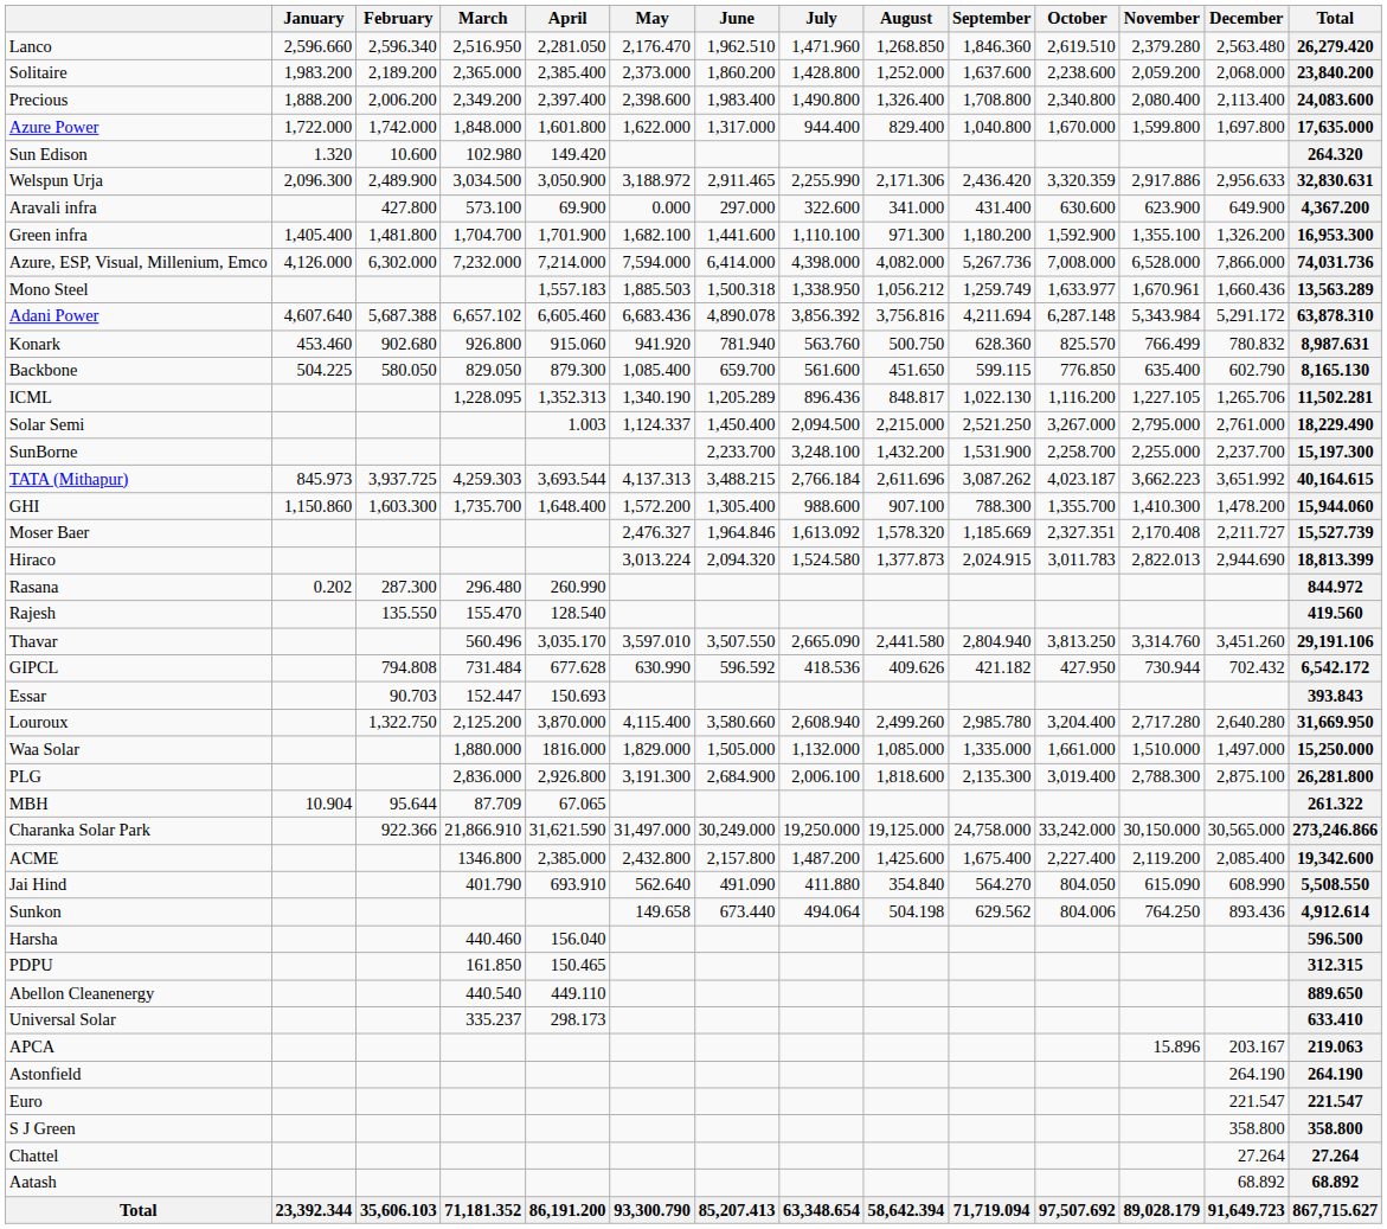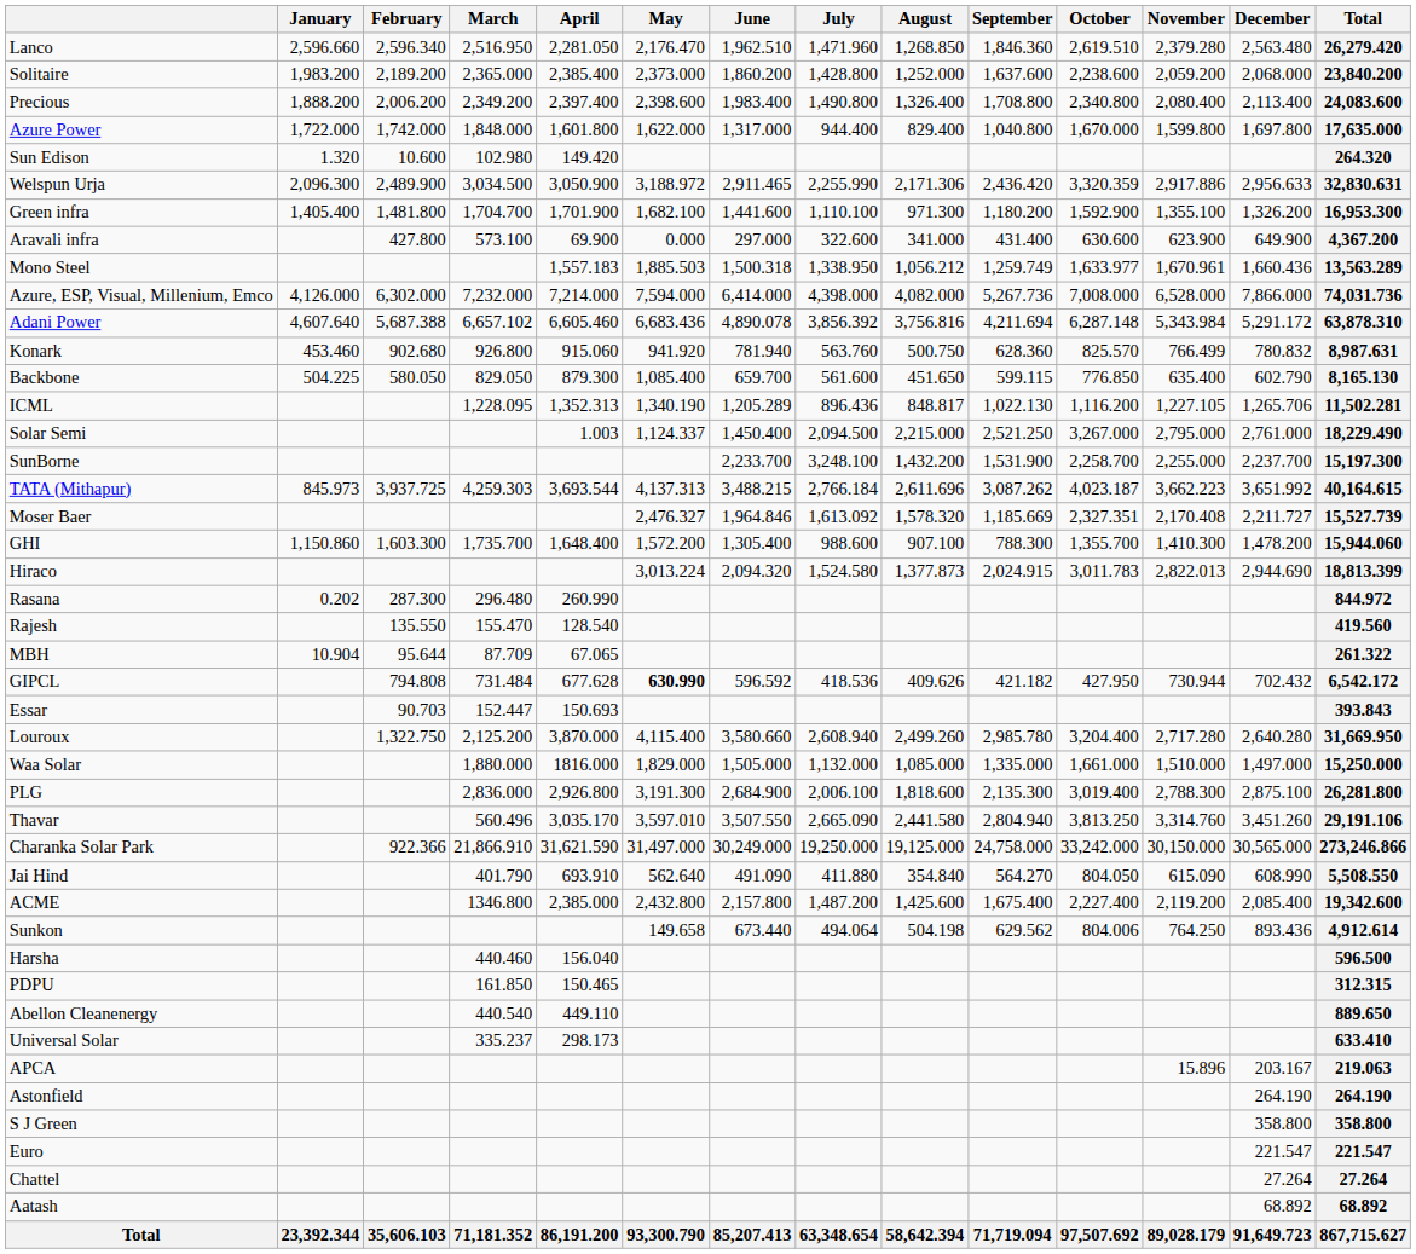 <table class="wikitable collapsible collapsed" style="text-align:right">
 <tr>
 <th></th>
 <th>January</th>
 <th>February</th>
 <th>March</th>
 <th>April</th>
 <th>May</th>
 <th>June</th>
 <th>July</th>
 <th>August</th>
 <th>September</th>
 <th>October</th>
 <th>November</th>
 <th>December</th>
 <th>Total</th>
 </tr>
 <tr>
 <td align=left>Lanco</td>
 <td>2,596.660</td>
 <td>2,596.340</td>
 <td>2,516.950</td>
 <td>2,281.050</td>
 <td>2,176.470</td>
 <td>1,962.510</td>
 <td>1,471.960</td>
 <td>1,268.850</td>
 <td>1,846.360</td>
 <td>2,619.510</td>
 <td>2,379.280</td>
 <td>2,563.480</td>
 <th>26,279.420</th>
 </tr>
 <tr>
 <td align=left>Solitaire</td>
 <td>1,983.200</td>
 <td>2,189.200</td>
 <td>2,365.000</td>
 <td>2,385.400</td>
 <td>2,373.000</td>
 <td>1,860.200</td>
 <td>1,428.800</td>
 <td>1,252.000</td>
 <td>1,637.600</td>
 <td>2,238.600</td>
 <td>2,059.200</td>
 <td>2,068.000</td>
 <th>23,840.200</th>
 </tr>
 <tr>
 <td align=left>Precious</td>
 <td>1,888.200</td>
 <td>2,006.200</td>
 <td>2,349.200</td>
 <td>2,397.400</td>
 <td>2,398.600</td>
 <td>1,983.400</td>
 <td>1,490.800</td>
 <td>1,326.400</td>
 <td>1,708.800</td>
 <td>2,340.800</td>
 <td>2,080.400</td>
 <td>2,113.400</td>
 <th>24,083.600</th>
 </tr>
 <tr>
 <td align=left><a href='#'>Azure Power</a></td>
 <td>1,722.000</td>
 <td>1,742.000</td>
 <td>1,848.000</td>
 <td>1,601.800</td>
 <td>1,622.000</td>
 <td>1,317.000</td>
 <td>944.400</td>
 <td>829.400</td>
 <td>1,040.800</td>
 <td>1,670.000</td>
 <td>1,599.800</td>
 <td>1,697.800</td>
 <th>17,635.000</th>
 </tr>
 <tr>
 <td align=left>Sun Edison</td>
 <td>1.320</td>
 <td>10.600</td>
 <td>102.980</td>
 <td>149.420</td>
 <td></td>
 <td></td>
 <td></td>
 <td></td>
 <td></td>
 <td></td>
 <td></td>
 <td></td>
 <th>264.320</th>
 </tr>
 <tr>
 <td align=left>Welspun Urja</td>
 <td>2,096.300</td>
 <td>2,489.900</td>
 <td>3,034.500</td>
 <td>3,050.900</td>
 <td>3,188.972</td>
 <td>2,911.465</td>
 <td>2,255.990</td>
 <td>2,171.306</td>
 <td>2,436.420</td>
 <td>3,320.359</td>
 <td>2,917.886</td>
 <td>2,956.633</td>
 <th>32,830.631</th>
 </tr>
 <tr>
+<td align=left>Green infra</td>
+<td>1,405.400</td>
+<td>1,481.800</td>
+<td>1,704.700</td>
+<td>1,701.900</td>
+<td>1,682.100</td>
+<td>1,441.600</td>
+<td>1,110.100</td>
+<td>971.300</td>
+<td>1,180.200</td>
+<td>1,592.900</td>
+<td>1,355.100</td>
+<td>1,326.200</td>
+<th>16,953.300</th>
+</tr>
+<tr>
 <td align=left>Aravali infra</td>
 <td></td>
 <td>427.800</td>
 <td>573.100</td>
 <td>69.900</td>
 <td>0.000</td>
 <td>297.000</td>
 <td>322.600</td>
 <td>341.000</td>
 <td>431.400</td>
 <td>630.600</td>
 <td>623.900</td>
 <td>649.900</td>
 <th>4,367.200</th>
 </tr>
 <tr>
-<td align=left>Green infra</td>
-<td>1,405.400</td>
-<td>1,481.800</td>
-<td>1,704.700</td>
-<td>1,701.900</td>
-<td>1,682.100</td>
-<td>1,441.600</td>
-<td>1,110.100</td>
-<td>971.300</td>
-<td>1,180.200</td>
-<td>1,592.900</td>
-<td>1,355.100</td>
-<td>1,326.200</td>
-<th>16,953.300</th>
+<td align=left>Mono Steel</td>
+<td></td>
+<td></td>
+<td></td>
+<td>1,557.183</td>
+<td>1,885.503</td>
+<td>1,500.318</td>
+<td>1,338.950</td>
+<td>1,056.212</td>
+<td>1,259.749</td>
+<td>1,633.977</td>
+<td>1,670.961</td>
+<td>1,660.436</td>
+<th>13,563.289</th>
 </tr>
 <tr>
 <td align=left>Azure, ESP, Visual, Millenium, Emco</td>
 <td>4,126.000</td>
 <td>6,302.000</td>
 <td>7,232.000</td>
 <td>7,214.000</td>
 <td>7,594.000</td>
 <td>6,414.000</td>
 <td>4,398.000</td>
 <td>4,082.000</td>
 <td>5,267.736</td>
 <td>7,008.000</td>
 <td>6,528.000</td>
 <td>7,866.000</td>
 <th>74,031.736</th>
-</tr>
-<tr>
-<td align=left>Mono Steel</td>
-<td></td>
-<td></td>
-<td></td>
-<td>1,557.183</td>
-<td>1,885.503</td>
-<td>1,500.318</td>
-<td>1,338.950</td>
-<td>1,056.212</td>
-<td>1,259.749</td>
-<td>1,633.977</td>
-<td>1,670.961</td>
-<td>1,660.436</td>
-<th>13,563.289</th>
 </tr>
 <tr>
 <td align=left><a href='#'>Adani Power</a></td>
 <td>4,607.640</td>
 <td>5,687.388</td>
 <td>6,657.102</td>
 <td>6,605.460</td>
 <td>6,683.436</td>
 <td>4,890.078</td>
 <td>3,856.392</td>
 <td>3,756.816</td>
 <td>4,211.694</td>
 <td>6,287.148</td>
 <td>5,343.984</td>
 <td>5,291.172</td>
 <th>63,878.310</th>
 </tr>
 <tr>
 <td align=left>Konark</td>
 <td>453.460</td>
 <td>902.680</td>
 <td>926.800</td>
 <td>915.060</td>
 <td>941.920</td>
 <td>781.940</td>
 <td>563.760</td>
 <td>500.750</td>
 <td>628.360</td>
 <td>825.570</td>
 <td>766.499</td>
 <td>780.832</td>
 <th>8,987.631</th>
 </tr>
 <tr>
 <td align=left>Backbone</td>
 <td>504.225</td>
 <td>580.050</td>
 <td>829.050</td>
 <td>879.300</td>
 <td>1,085.400</td>
 <td>659.700</td>
 <td>561.600</td>
 <td>451.650</td>
 <td>599.115</td>
 <td>776.850</td>
 <td>635.400</td>
 <td>602.790</td>
 <th>8,165.130</th>
 </tr>
 <tr>
 <td align=left>ICML</td>
 <td></td>
 <td></td>
 <td>1,228.095</td>
 <td>1,352.313</td>
 <td>1,340.190</td>
 <td>1,205.289</td>
 <td>896.436</td>
 <td>848.817</td>
 <td>1,022.130</td>
 <td>1,116.200</td>
 <td>1,227.105</td>
 <td>1,265.706</td>
 <th>11,502.281</th>
 </tr>
 <tr>
 <td align=left>Solar Semi</td>
 <td></td>
 <td></td>
 <td></td>
 <td>1.003</td>
 <td>1,124.337</td>
 <td>1,450.400</td>
 <td>2,094.500</td>
 <td>2,215.000</td>
 <td>2,521.250</td>
 <td>3,267.000</td>
 <td>2,795.000</td>
 <td>2,761.000</td>
 <th>18,229.490</th>
 </tr>
 <tr>
 <td align=left>SunBorne</td>
 <td></td>
 <td></td>
 <td></td>
 <td></td>
 <td></td>
 <td>2,233.700</td>
 <td>3,248.100</td>
 <td>1,432.200</td>
 <td>1,531.900</td>
 <td>2,258.700</td>
 <td>2,255.000</td>
 <td>2,237.700</td>
 <th>15,197.300</th>
 </tr>
 <tr>
 <td align=left><a href='#'>TATA (Mithapur)</a></td>
 <td>845.973</td>
 <td>3,937.725</td>
 <td>4,259.303</td>
 <td>3,693.544</td>
 <td>4,137.313</td>
 <td>3,488.215</td>
 <td>2,766.184</td>
 <td>2,611.696</td>
 <td>3,087.262</td>
 <td>4,023.187</td>
 <td>3,662.223</td>
 <td>3,651.992</td>
 <th>40,164.615</th>
 </tr>
 <tr>
+<td align=left>Moser Baer</td>
+<td></td>
+<td></td>
+<td></td>
+<td></td>
+<td>2,476.327</td>
+<td>1,964.846</td>
+<td>1,613.092</td>
+<td>1,578.320</td>
+<td>1,185.669</td>
+<td>2,327.351</td>
+<td>2,170.408</td>
+<td>2,211.727</td>
+<th>15,527.739</th>
+</tr>
+<tr>
 <td align=left>GHI</td>
 <td>1,150.860</td>
 <td>1,603.300</td>
 <td>1,735.700</td>
 <td>1,648.400</td>
 <td>1,572.200</td>
 <td>1,305.400</td>
 <td>988.600</td>
 <td>907.100</td>
 <td>788.300</td>
 <td>1,355.700</td>
 <td>1,410.300</td>
 <td>1,478.200</td>
 <th>15,944.060</th>
-</tr>
-<tr>
-<td align=left>Moser Baer</td>
-<td></td>
-<td></td>
-<td></td>
-<td></td>
-<td>2,476.327</td>
-<td>1,964.846</td>
-<td>1,613.092</td>
-<td>1,578.320</td>
-<td>1,185.669</td>
-<td>2,327.351</td>
-<td>2,170.408</td>
-<td>2,211.727</td>
-<th>15,527.739</th>
 </tr>
 <tr>
 <td align=left>Hiraco</td>
 <td></td>
 <td></td>
 <td></td>
 <td></td>
 <td>3,013.224</td>
 <td>2,094.320</td>
 <td>1,524.580</td>
 <td>1,377.873</td>
 <td>2,024.915</td>
 <td>3,011.783</td>
 <td>2,822.013</td>
 <td>2,944.690</td>
 <th>18,813.399</th>
 </tr>
 <tr>
 <td align=left>Rasana</td>
 <td>0.202</td>
 <td>287.300</td>
 <td>296.480</td>
 <td>260.990</td>
 <td></td>
 <td></td>
 <td></td>
 <td></td>
 <td></td>
 <td></td>
 <td></td>
 <td></td>
 <th>844.972</th>
 </tr>
 <tr>
 <td align=left>Rajesh</td>
 <td></td>
 <td>135.550</td>
 <td>155.470</td>
 <td>128.540</td>
 <td></td>
 <td></td>
 <td></td>
 <td></td>
 <td></td>
 <td></td>
 <td></td>
 <td></td>
 <th>419.560</th>
 </tr>
 <tr>
-<td align=left>Thavar</td>
+<td align=left>MBH</td>
+<td>10.904</td>
+<td>95.644</td>
+<td>87.709</td>
+<td>67.065</td>
 <td></td>
 <td></td>
-<td>560.496</td>
-<td>3,035.170</td>
-<td>3,597.010</td>
-<td>3,507.550</td>
-<td>2,665.090</td>
-<td>2,441.580</td>
-<td>2,804.940</td>
-<td>3,813.250</td>
-<td>3,314.760</td>
-<td>3,451.260</td>
-<th>29,191.106</th>
+<td></td>
+<td></td>
+<td></td>
+<td></td>
+<td></td>
+<td></td>
+<th>261.322</th>
 </tr>
 <tr>
 <td align=left>GIPCL</td>
 <td></td>
 <td>794.808</td>
 <td>731.484</td>
 <td>677.628</td>
-<td>630.990</td>
+<td><strong>630.990</strong></td>
 <td>596.592</td>
 <td>418.536</td>
 <td>409.626</td>
 <td>421.182</td>
 <td>427.950</td>
 <td>730.944</td>
 <td>702.432</td>
 <th>6,542.172</th>
 </tr>
 <tr>
 <td align=left>Essar</td>
 <td></td>
 <td>90.703</td>
 <td>152.447</td>
 <td>150.693</td>
 <td></td>
 <td></td>
 <td></td>
 <td></td>
 <td></td>
 <td></td>
 <td></td>
 <td></td>
 <th>393.843</th>
 </tr>
 <tr>
 <td align=left>Louroux</td>
 <td></td>
 <td>1,322.750</td>
 <td>2,125.200</td>
 <td>3,870.000</td>
 <td>4,115.400</td>
 <td>3,580.660</td>
 <td>2,608.940</td>
 <td>2,499.260</td>
 <td>2,985.780</td>
 <td>3,204.400</td>
 <td>2,717.280</td>
 <td>2,640.280</td>
 <th>31,669.950</th>
 </tr>
 <tr>
 <td align=left>Waa Solar</td>
 <td></td>
 <td></td>
 <td>1,880.000</td>
 <td>1816.000</td>
 <td>1,829.000</td>
 <td>1,505.000</td>
 <td>1,132.000</td>
 <td>1,085.000</td>
 <td>1,335.000</td>
 <td>1,661.000</td>
 <td>1,510.000</td>
 <td>1,497.000</td>
 <th>15,250.000</th>
 </tr>
 <tr>
 <td align=left>PLG</td>
 <td></td>
 <td></td>
 <td>2,836.000</td>
 <td>2,926.800</td>
 <td>3,191.300</td>
 <td>2,684.900</td>
 <td>2,006.100</td>
 <td>1,818.600</td>
 <td>2,135.300</td>
 <td>3,019.400</td>
 <td>2,788.300</td>
 <td>2,875.100</td>
 <th>26,281.800</th>
 </tr>
 <tr>
-<td align=left>MBH</td>
-<td>10.904</td>
-<td>95.644</td>
-<td>87.709</td>
-<td>67.065</td>
+<td align=left>Thavar</td>
 <td></td>
 <td></td>
-<td></td>
-<td></td>
-<td></td>
-<td></td>
-<td></td>
-<td></td>
-<th>261.322</th>
+<td>560.496</td>
+<td>3,035.170</td>
+<td>3,597.010</td>
+<td>3,507.550</td>
+<td>2,665.090</td>
+<td>2,441.580</td>
+<td>2,804.940</td>
+<td>3,813.250</td>
+<td>3,314.760</td>
+<td>3,451.260</td>
+<th>29,191.106</th>
 </tr>
 <tr>
 <td align=left>Charanka Solar Park</td>
 <td></td>
 <td>922.366</td>
 <td>21,866.910</td>
 <td>31,621.590</td>
 <td>31,497.000</td>
 <td>30,249.000</td>
 <td>19,250.000</td>
 <td>19,125.000</td>
 <td>24,758.000</td>
 <td>33,242.000</td>
 <td>30,150.000</td>
 <td>30,565.000</td>
 <th>273,246.866</th>
 </tr>
 <tr>
+<td align=left>Jai Hind</td>
+<td></td>
+<td></td>
+<td>401.790</td>
+<td>693.910</td>
+<td>562.640</td>
+<td>491.090</td>
+<td>411.880</td>
+<td>354.840</td>
+<td>564.270</td>
+<td>804.050</td>
+<td>615.090</td>
+<td>608.990</td>
+<th>5,508.550</th>
+</tr>
+<tr>
 <td align=left>ACME</td>
 <td></td>
 <td></td>
 <td>1346.800</td>
 <td>2,385.000</td>
 <td>2,432.800</td>
 <td>2,157.800</td>
 <td>1,487.200</td>
 <td>1,425.600</td>
 <td>1,675.400</td>
 <td>2,227.400</td>
 <td>2,119.200</td>
 <td>2,085.400</td>
 <th>19,342.600</th>
-</tr>
-<tr>
-<td align=left>Jai Hind</td>
-<td></td>
-<td></td>
-<td>401.790</td>
-<td>693.910</td>
-<td>562.640</td>
-<td>491.090</td>
-<td>411.880</td>
-<td>354.840</td>
-<td>564.270</td>
-<td>804.050</td>
-<td>615.090</td>
-<td>608.990</td>
-<th>5,508.550</th>
 </tr>
 <tr>
 <td align=left>Sunkon</td>
 <td></td>
 <td></td>
 <td></td>
 <td></td>
 <td>149.658</td>
 <td>673.440</td>
 <td>494.064</td>
 <td>504.198</td>
 <td>629.562</td>
 <td>804.006</td>
 <td>764.250</td>
 <td>893.436</td>
 <th>4,912.614</th>
 </tr>
 <tr>
 <td align=left>Harsha</td>
 <td></td>
 <td></td>
 <td>440.460</td>
 <td>156.040</td>
 <td></td>
 <td></td>
 <td></td>
 <td></td>
 <td></td>
 <td></td>
 <td></td>
 <td></td>
 <th>596.500</th>
 </tr>
 <tr>
 <td align=left>PDPU</td>
 <td></td>
 <td></td>
 <td>161.850</td>
 <td>150.465</td>
 <td></td>
 <td></td>
 <td></td>
 <td></td>
 <td></td>
 <td></td>
 <td></td>
 <td></td>
 <th>312.315</th>
 </tr>
 <tr>
 <td align=left>Abellon Cleanenergy</td>
 <td></td>
 <td></td>
 <td>440.540</td>
 <td>449.110</td>
 <td></td>
 <td></td>
 <td></td>
 <td></td>
 <td></td>
 <td></td>
 <td></td>
 <td></td>
 <th>889.650</th>
 </tr>
 <tr>
 <td align=left>Universal Solar</td>
 <td></td>
 <td></td>
 <td>335.237</td>
 <td>298.173</td>
 <td></td>
 <td></td>
 <td></td>
 <td></td>
 <td></td>
 <td></td>
 <td></td>
 <td></td>
 <th>633.410</th>
 </tr>
 <tr>
 <td align=left>APCA</td>
 <td></td>
 <td></td>
 <td></td>
 <td></td>
 <td></td>
 <td></td>
 <td></td>
 <td></td>
 <td></td>
 <td></td>
 <td>15.896</td>
 <td>203.167</td>
 <th>219.063</th>
 </tr>
 <tr>
 <td align=left>Astonfield</td>
 <td></td>
 <td></td>
 <td></td>
 <td></td>
 <td></td>
 <td></td>
 <td></td>
 <td></td>
 <td></td>
 <td></td>
 <td></td>
 <td>264.190</td>
 <th>264.190</th>
 </tr>
 <tr>
+<td align=left>S J Green</td>
+<td></td>
+<td></td>
+<td></td>
+<td></td>
+<td></td>
+<td></td>
+<td></td>
+<td></td>
+<td></td>
+<td></td>
+<td></td>
+<td>358.800</td>
+<th>358.800</th>
+</tr>
+<tr>
 <td align=left>Euro</td>
 <td></td>
 <td></td>
 <td></td>
 <td></td>
 <td></td>
 <td></td>
 <td></td>
 <td></td>
 <td></td>
 <td></td>
 <td></td>
 <td>221.547</td>
 <th>221.547</th>
-</tr>
-<tr>
-<td align=left>S J Green</td>
-<td></td>
-<td></td>
-<td></td>
-<td></td>
-<td></td>
-<td></td>
-<td></td>
-<td></td>
-<td></td>
-<td></td>
-<td></td>
-<td>358.800</td>
-<th>358.800</th>
 </tr>
 <tr>
 <td align=left>Chattel</td>
 <td></td>
 <td></td>
 <td></td>
 <td></td>
 <td></td>
 <td></td>
 <td></td>
 <td></td>
 <td></td>
 <td></td>
 <td></td>
 <td>27.264</td>
 <th>27.264</th>
 </tr>
 <tr>
 <td align=left>Aatash</td>
 <td></td>
 <td></td>
 <td></td>
 <td></td>
 <td></td>
 <td></td>
 <td></td>
 <td></td>
 <td></td>
 <td></td>
 <td></td>
 <td>68.892</td>
 <th>68.892</th>
 </tr>
 <tr>
 <th>Total</th>
 <th>23,392.344</th>
 <th>35,606.103</th>
 <th>71,181.352</th>
 <th>86,191.200</th>
 <th>93,300.790</th>
 <th>85,207.413</th>
 <th>63,348.654</th>
 <th>58,642.394</th>
 <th>71,719.094</th>
 <th>97,507.692</th>
 <th>89,028.179</th>
 <th>91,649.723</th>
 <th>867,715.627</th>
 </tr>
 </table>
